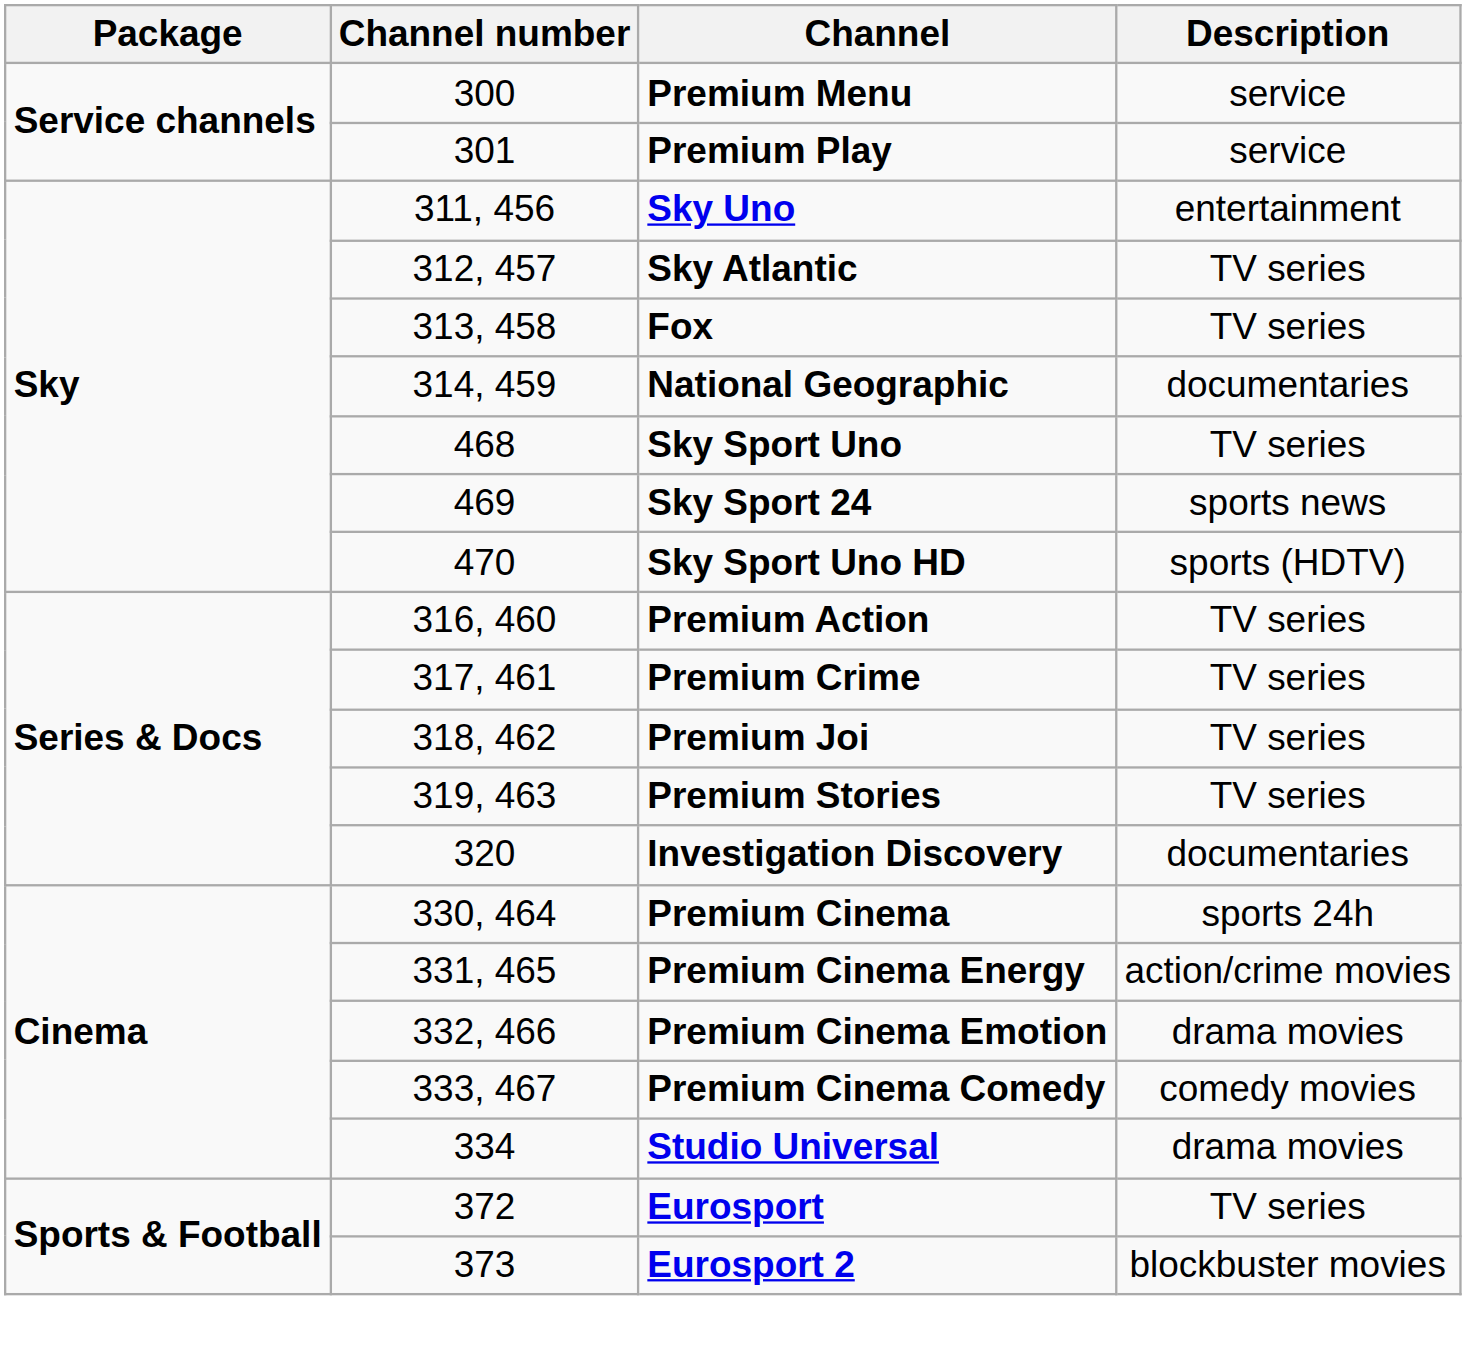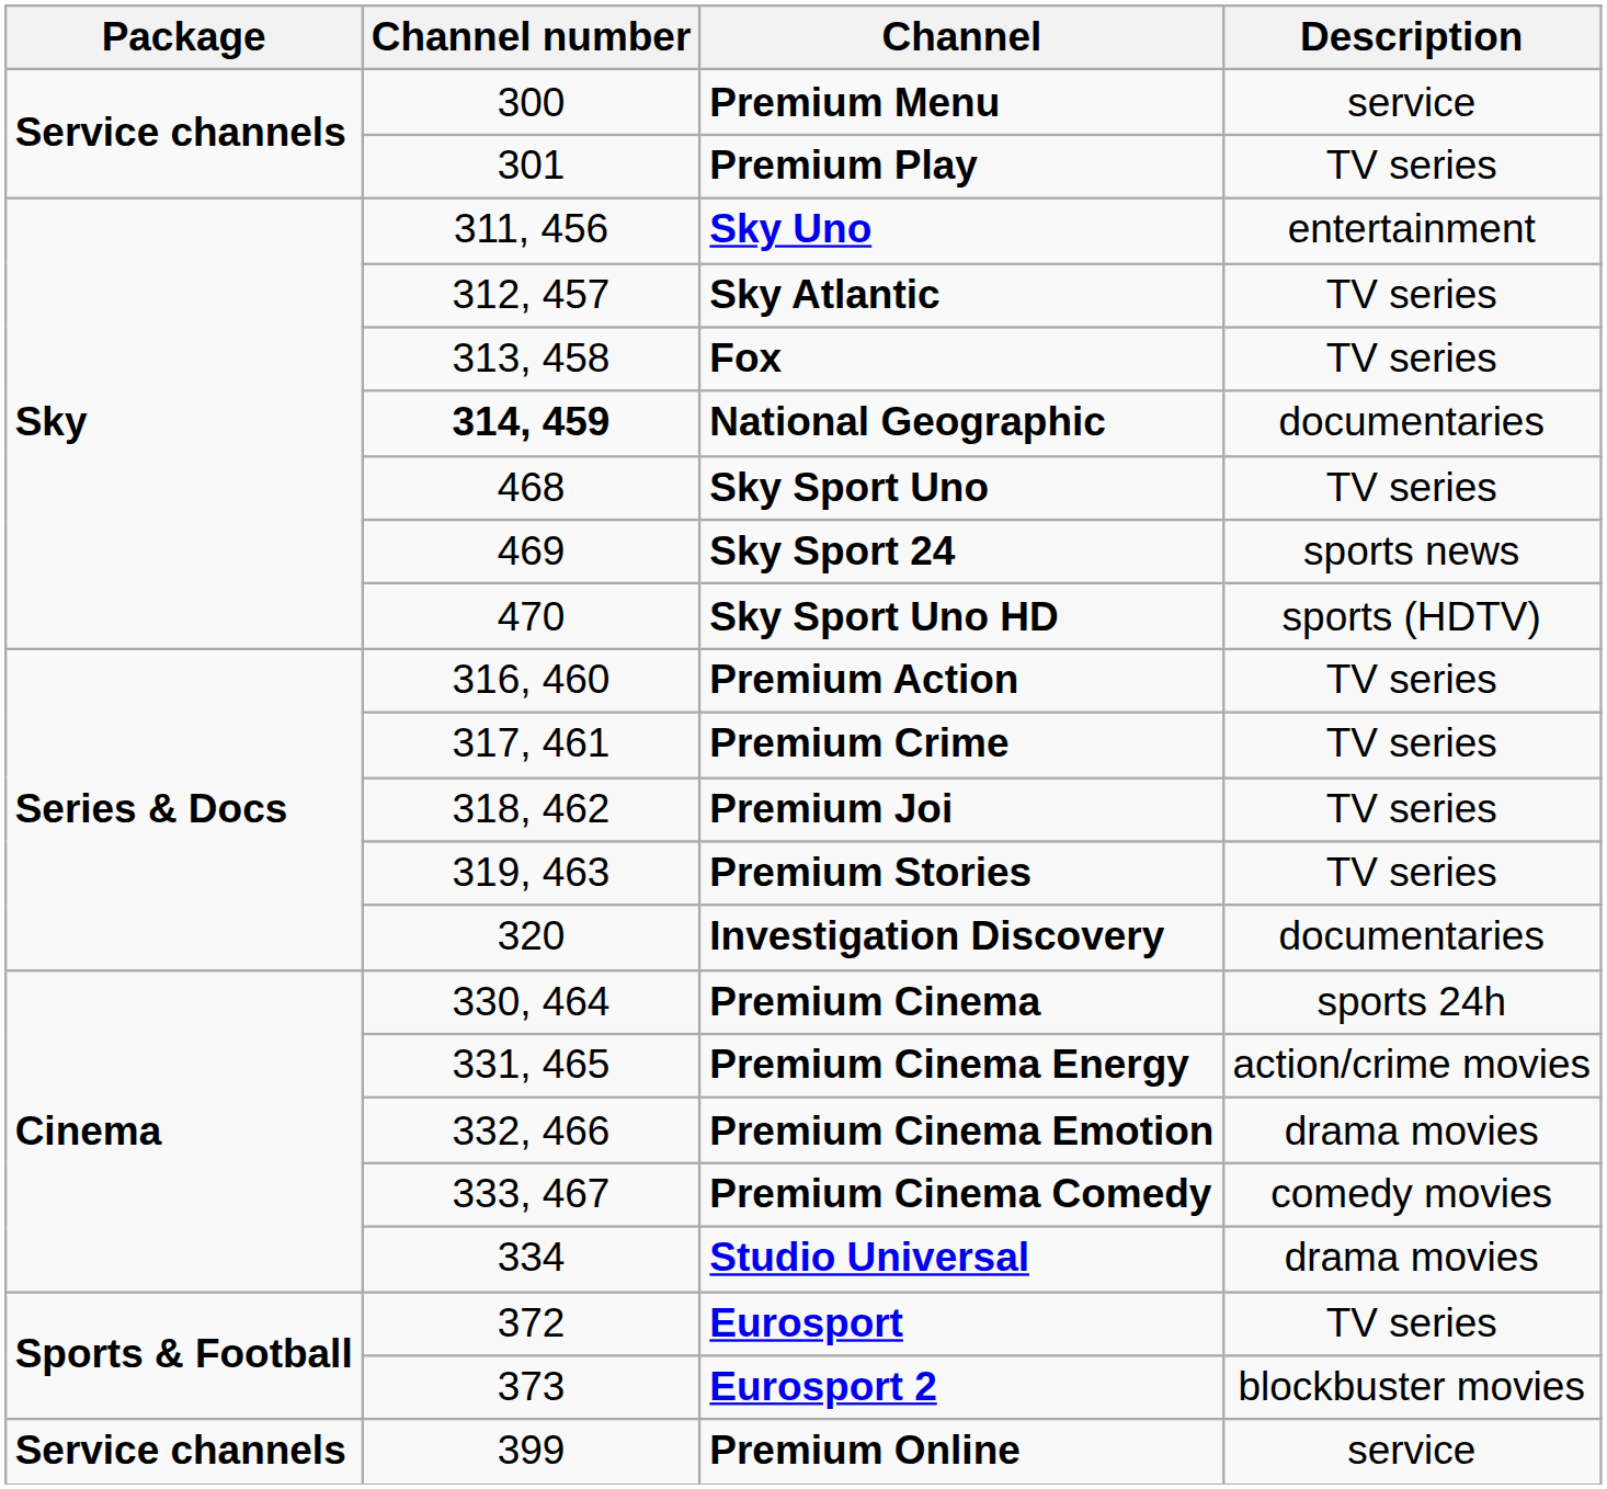 <table class="wikitable">
 <tr>
 <th>Package</th>
 <th>Channel number</th>
 <th>Channel</th>
 <th>Description</th>
 </tr>
 <tr>
 <td rowspan="2"><strong>Service channels</strong></td>
 <td align=center>300</td>
 <td><strong>Premium Menu</strong></td>
 <td align=center>service</td>
 </tr>
 <tr>
 <td align=center>301</td>
 <td><strong>Premium Play</strong></td>
-<td align=center>service</td>
+<td align=center>TV series</td>
 </tr>
 <tr>
 <td rowspan="7"><strong>Sky</strong></td>
 <td align=center>311, 456</td>
 <td><strong><a href='#'>Sky Uno</a></strong></td>
 <td align=center>entertainment</td>
 </tr>
 <tr>
 <td align=center>312, 457</td>
 <td><strong>Sky Atlantic</strong></td>
 <td align=center>TV series</td>
 </tr>
 <tr>
 <td align=center>313, 458</td>
 <td><strong>Fox</strong></td>
 <td align=center>TV series</td>
 </tr>
 <tr>
-<td align=center>314, 459</td>
+<td align=center><strong>314, 459</strong></td>
 <td><strong>National Geographic</strong></td>
 <td align=center>documentaries</td>
 </tr>
 <tr>
 <td align=center>468</td>
 <td><strong>Sky Sport Uno</strong></td>
 <td align=center>TV series</td>
 </tr>
 <tr>
 <td align=center>469</td>
 <td><strong>Sky Sport 24</strong></td>
 <td align=center>sports news</td>
 </tr>
 <tr>
 <td align=center>470</td>
 <td><strong>Sky Sport Uno HD</strong></td>
 <td align=center>sports (HDTV)</td>
 </tr>
 <tr>
 <td rowspan="5"><strong>Series & Docs</strong></td>
 <td align="center">316, 460</td>
 <td><strong>Premium Action</strong></td>
 <td align="center">TV series</td>
 </tr>
 <tr>
 <td align=center>317, 461</td>
 <td><strong>Premium Crime</strong></td>
 <td align=center>TV series</td>
 </tr>
 <tr>
 <td align=center>318, 462</td>
 <td><strong>Premium Joi</strong></td>
 <td align=center>TV series</td>
 </tr>
 <tr>
 <td align=center>319, 463</td>
 <td><strong>Premium Stories</strong></td>
 <td align=center>TV series</td>
 </tr>
 <tr>
 <td align=center>320</td>
 <td><strong>Investigation Discovery</strong></td>
 <td align=center>documentaries</td>
 </tr>
 <tr>
 <td rowspan="5"><strong>Cinema</strong></td>
 <td align="center">330, 464</td>
 <td><strong>Premium Cinema</strong></td>
 <td align=center>sports 24h</td>
 </tr>
 <tr>
 <td align=center>331, 465</td>
 <td><strong>Premium Cinema Energy</strong></td>
 <td align=center>action/crime movies</td>
 </tr>
 <tr>
 <td align=center>332, 466</td>
 <td><strong>Premium Cinema Emotion</strong></td>
 <td align=center>drama movies</td>
 </tr>
 <tr>
 <td align=center>333, 467</td>
 <td><strong>Premium Cinema Comedy</strong></td>
 <td align=center>comedy movies</td>
 </tr>
 <tr>
 <td align=center>334</td>
 <td><strong><a href='#'>Studio Universal</a></strong></td>
 <td align=center>drama movies</td>
 </tr>
 <tr>
 <td rowspan="2"><strong>Sports & Football</strong></td>
 <td align="center">372</td>
 <td><strong><a href='#'>Eurosport</a></strong></td>
 <td align=center>TV series</td>
 </tr>
 <tr>
 <td align=center>373</td>
 <td><strong><a href='#'>Eurosport 2</a></strong></td>
 <td align="center">blockbuster movies</td>
 </tr>
+<tr>
+<td><strong>Service channels</strong></td>
+<td align=center>399</td>
+<td><strong>Premium Online</strong></td>
+<td align=center>service</td>
+</tr>
 </table>
